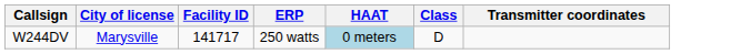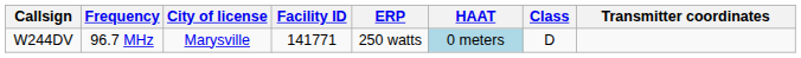 <table class="wikitable" style="text-align:center;">
 <tr>
 <th style="width:75px">Callsign</th>
+<th style="width:80px"><a href='#'>Frequency</a></th>
 <th style="width:110px"><a href='#'>City of license</a></th>
 <th style="width:80px"><a href='#'>Facility ID</a></th>
 <th style="width:75px"><a href='#'>ERP</a></th>
 <th style="width:95px"><a href='#'>HAAT</a></th>
 <th style="width:50px"><a href='#'>Class</a></th>
 <th style="width:230px">Transmitter coordinates</th>
 </tr>
 <tr>
 <td>W244DV</td>
+<td>96.7 <a href='#'>MHz</a></td>
 <td><a href='#'>Marysville</a></td>
-<td>141717</td>
+<td>141771</td>
 <td>250 watts</td>
 <td style="background: lightblue;">0 meters</td>
 <td>D</td>
 <td></td>
 </tr>
 </table>
